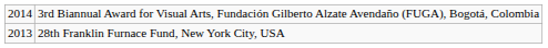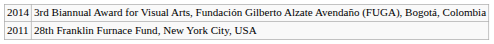 <table class="wikitable">
 <tr>
 <td>2014</td>
 <td>3rd Biannual Award for Visual Arts, Fundación Gilberto Alzate Avendaño (FUGA), Bogotá, Colombia</td>
 </tr>
 <tr>
-<td>2013</td>
+<td>2011</td>
 <td>28th Franklin Furnace Fund, New York City, USA</td>
 </tr>
 </table>
